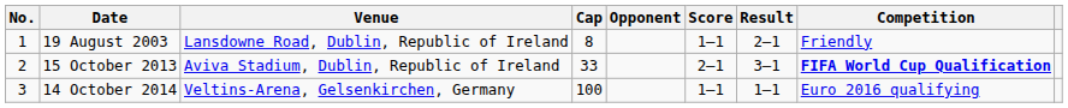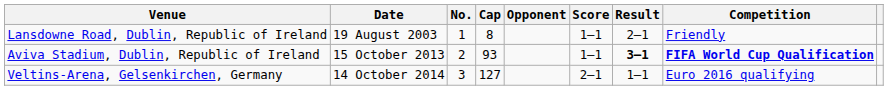 <table class="wikitable sortable">
 <tr>
+<th scope="col">Venue</th>
+<th scope="col" data-sort-type="date">Date</th>
 <th scope="col">No.</th>
-<th scope="col" data-sort-type="date">Date</th>
-<th scope="col">Venue</th>
 <th scope="col">Cap</th>
 <th scope="col">Opponent</th>
 <th scope="col">Score</th>
 <th scope="col">Result</th>
 <th scope="col">Competition</th>
 <th scope="col" class="unsortable"></th>
 </tr>
 <tr>
+<td><a href='#'>Lansdowne Road</a>, <a href='#'>Dublin</a>, Republic of Ireland</td>
+<td>19 August 2003</td>
 <td style="text-align:center">1</td>
-<td>19 August 2003</td>
-<td><a href='#'>Lansdowne Road</a>, <a href='#'>Dublin</a>, Republic of Ireland</td>
 <td style="text-align:center">8</td>
 <td></td>
 <td style="text-align:center">1–1</td>
 <td style="text-align:center">2–1</td>
 <td><a href='#'>Friendly</a></td>
 <td style="text-align:center"></td>
 </tr>
 <tr>
+<td><a href='#'>Aviva Stadium</a>, <a href='#'>Dublin</a>, Republic of Ireland</td>
+<td>15 October 2013</td>
 <td style="text-align:center">2</td>
-<td>15 October 2013</td>
-<td><a href='#'>Aviva Stadium</a>, <a href='#'>Dublin</a>, Republic of Ireland</td>
-<td style="text-align:center">33</td>
+<td style="text-align:center">93</td>
 <td></td>
-<td style="text-align:center">2–1</td>
-<td style="text-align:center">3–1</td>
+<td style="text-align:center">1–1</td>
+<td style="text-align:center"><strong>3–1</strong></td>
 <td><strong><a href='#'>FIFA World Cup Qualification</a></strong></td>
 <td style="text-align:center"></td>
 </tr>
 <tr>
+<td><a href='#'>Veltins-Arena</a>, <a href='#'>Gelsenkirchen</a>, Germany</td>
+<td>14 October 2014</td>
 <td style="text-align:center">3</td>
-<td>14 October 2014</td>
-<td><a href='#'>Veltins-Arena</a>, <a href='#'>Gelsenkirchen</a>, Germany</td>
-<td style="text-align:center">100</td>
+<td style="text-align:center">127</td>
 <td></td>
-<td style="text-align:center">1–1</td>
+<td style="text-align:center">2–1</td>
 <td style="text-align:center">1–1</td>
 <td><a href='#'>Euro 2016 qualifying</a></td>
 <td style="text-align:center"></td>
 </tr>
 </table>
